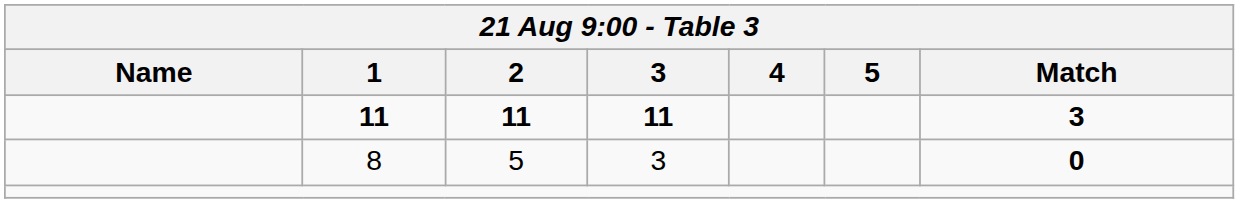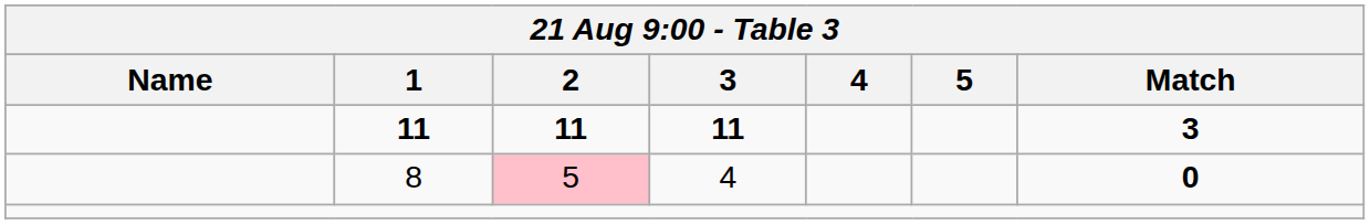 <table class=wikitable style="text-align:center; width: 55%">
 <tr>
 <th colspan=17><em>21 Aug 9:00 - Table 3</em></th>
 </tr>
 <tr>
 <th>Name</th>
 <th>1</th>
 <th>2</th>
 <th>3</th>
 <th>4</th>
 <th>5</th>
 <th>Match</th>
 </tr>
 <tr>
 <td style="text-align:left;"><strong></strong></td>
 <td><strong>11</strong></td>
 <td><strong>11</strong></td>
 <td><strong>11</strong></td>
 <td></td>
 <td></td>
 <td><strong>3</strong></td>
 </tr>
 <tr>
 <td style="text-align:left;"></td>
 <td>8</td>
-<td>5</td>
-<td>3</td>
+<td style="background: pink;">5</td>
+<td>4</td>
 <td></td>
 <td></td>
 <td><strong>0</strong></td>
 </tr>
 <tr>
 <td colspan=17></td>
 </tr>
 </table>
